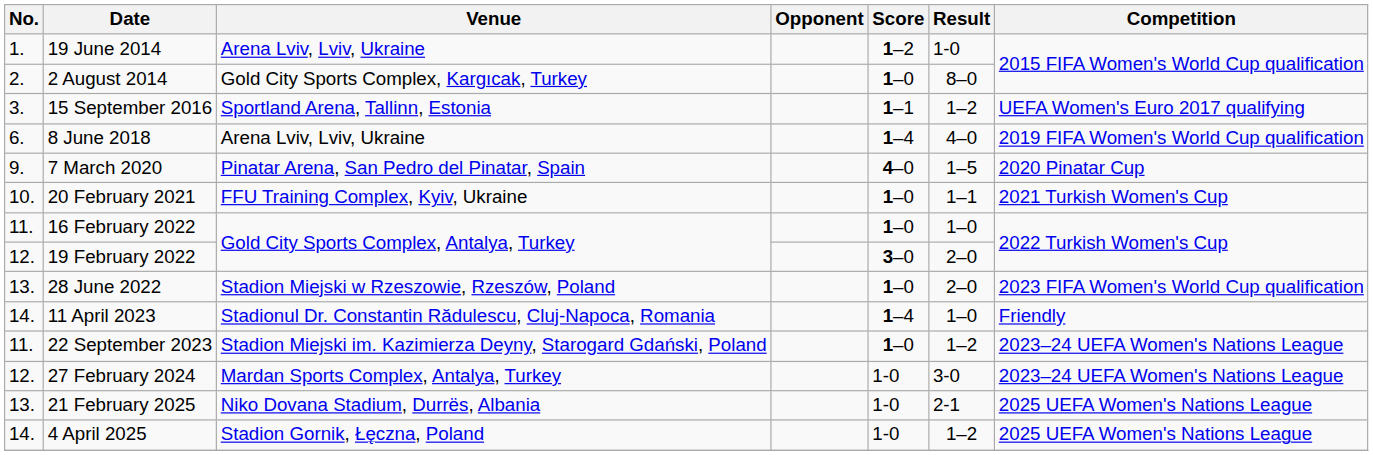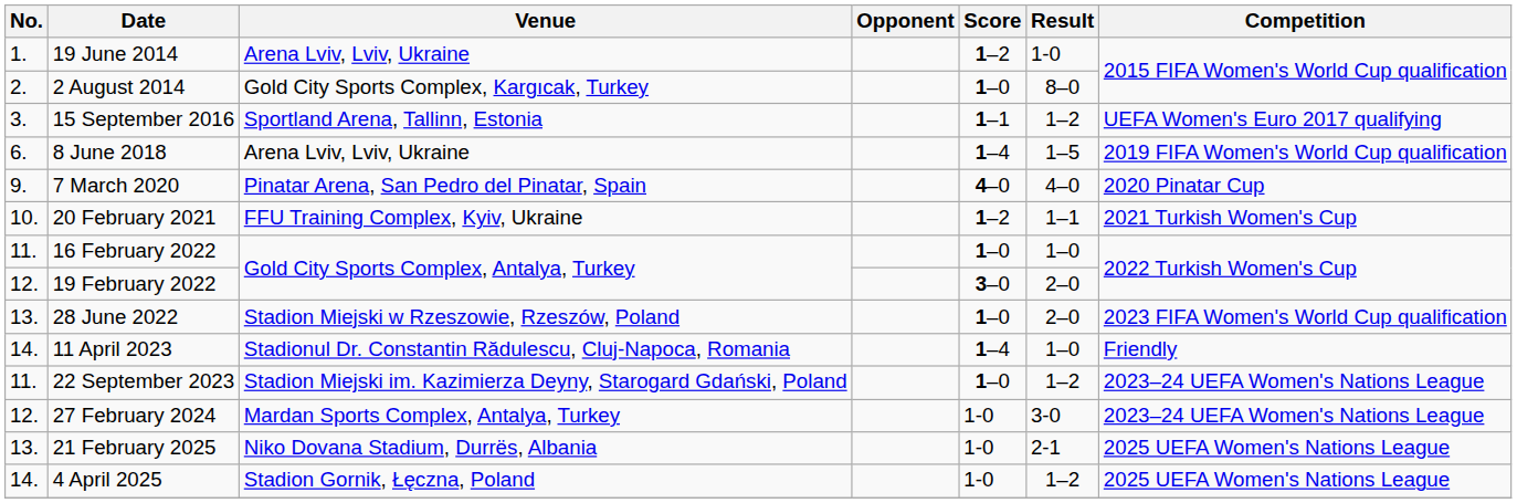 <table class="wikitable">
 <tr>
 <th>No.</th>
 <th>Date</th>
 <th>Venue</th>
 <th>Opponent</th>
 <th>Score</th>
 <th>Result</th>
 <th>Competition</th>
 </tr>
 <tr>
 <td>1.</td>
 <td>19 June 2014</td>
 <td><a href='#'>Arena Lviv</a>, <a href='#'>Lviv</a>, <a href='#'>Ukraine</a></td>
 <td></td>
 <td align=center><strong>1</strong>–2</td>
 <td>1-0</td>
 <td rowspan=2><a href='#'>2015 FIFA Women's World Cup qualification</a></td>
 </tr>
 <tr>
 <td>2.</td>
 <td>2 August 2014</td>
 <td>Gold City Sports Complex, <a href='#'>Kargıcak</a>, <a href='#'>Turkey</a></td>
 <td></td>
 <td align=center><strong>1</strong>–0</td>
 <td align=center>8–0</td>
 </tr>
 <tr>
 <td>3.</td>
 <td>15 September 2016</td>
 <td><a href='#'>Sportland Arena</a>, <a href='#'>Tallinn</a>, <a href='#'>Estonia</a></td>
 <td></td>
 <td align=center><strong>1</strong>–1</td>
 <td align=center>1–2</td>
 <td><a href='#'>UEFA Women's Euro 2017 qualifying</a></td>
 </tr>
 <tr>
 <td>6.</td>
 <td>8 June 2018</td>
 <td>Arena Lviv, Lviv, Ukraine</td>
 <td></td>
 <td align=center><strong>1</strong>–4</td>
-<td align=center>4–0</td>
+<td align=center>1–5</td>
 <td><a href='#'>2019 FIFA Women's World Cup qualification</a></td>
 </tr>
 <tr>
 <td>9.</td>
 <td>7 March 2020</td>
 <td><a href='#'>Pinatar Arena</a>, <a href='#'>San Pedro del Pinatar</a>, <a href='#'>Spain</a></td>
 <td></td>
 <td align=center><strong>4</strong>–0</td>
-<td align=center>1–5</td>
+<td align=center>4–0</td>
 <td><a href='#'>2020 Pinatar Cup</a></td>
 </tr>
 <tr>
 <td>10.</td>
 <td>20 February 2021</td>
 <td><a href='#'>FFU Training Complex</a>, <a href='#'>Kyiv</a>, Ukraine</td>
 <td></td>
-<td align=center><strong>1</strong>–0</td>
+<td align=center><strong>1</strong>–2</td>
 <td align=center>1–1</td>
 <td><a href='#'>2021 Turkish Women's Cup</a></td>
 </tr>
 <tr>
 <td>11.</td>
 <td>16 February 2022</td>
 <td rowspan=2><a href='#'>Gold City Sports Complex</a>, <a href='#'>Antalya</a>, <a href='#'>Turkey</a></td>
 <td></td>
 <td align=center><strong>1</strong>–0</td>
 <td align=center>1–0</td>
 <td rowspan=2><a href='#'>2022 Turkish Women's Cup</a></td>
 </tr>
 <tr>
 <td>12.</td>
 <td>19 February 2022</td>
 <td></td>
 <td align=center><strong>3</strong>–0</td>
 <td align=center>2–0</td>
 </tr>
 <tr>
 <td>13.</td>
 <td>28 June 2022</td>
 <td><a href='#'>Stadion Miejski w Rzeszowie</a>, <a href='#'>Rzeszów</a>, <a href='#'>Poland</a></td>
 <td></td>
 <td align=center><strong>1</strong>–0</td>
 <td align=center>2–0</td>
 <td><a href='#'>2023 FIFA Women's World Cup qualification</a></td>
 </tr>
 <tr>
 <td>14.</td>
 <td>11 April 2023</td>
 <td><a href='#'>Stadionul Dr. Constantin Rădulescu</a>, <a href='#'>Cluj-Napoca</a>, <a href='#'>Romania</a></td>
 <td></td>
 <td align=center><strong>1</strong>–4</td>
 <td align=center>1–0</td>
 <td><a href='#'>Friendly</a></td>
 </tr>
 <tr>
 <td>11.</td>
 <td>22 September 2023</td>
 <td><a href='#'>Stadion Miejski im. Kazimierza Deyny</a>, <a href='#'>Starogard Gdański</a>, <a href='#'>Poland</a></td>
 <td></td>
 <td align=center><strong>1</strong>–0</td>
 <td align=center>1–2</td>
 <td><a href='#'>2023–24 UEFA Women's Nations League</a></td>
 </tr>
 <tr>
 <td>12.</td>
 <td>27 February 2024</td>
 <td><a href='#'>Mardan Sports Complex</a>, <a href='#'>Antalya</a>, <a href='#'>Turkey</a></td>
 <td></td>
 <td>1-0</td>
 <td>3-0</td>
 <td><a href='#'>2023–24 UEFA Women's Nations League</a></td>
 </tr>
 <tr>
 <td>13.</td>
 <td>21 February 2025</td>
 <td><a href='#'>Niko Dovana Stadium</a>, <a href='#'>Durrës</a>, <a href='#'>Albania</a></td>
 <td></td>
 <td>1-0</td>
 <td>2-1</td>
 <td><a href='#'>2025 UEFA Women's Nations League</a></td>
 </tr>
 <tr>
 <td>14.</td>
 <td>4 April 2025</td>
 <td><a href='#'>Stadion Gornik</a>, <a href='#'>Łęczna</a>, <a href='#'>Poland</a></td>
 <td></td>
 <td>1-0</td>
 <td align=center>1–2</td>
 <td><a href='#'>2025 UEFA Women's Nations League</a></td>
 </tr>
 <tr>
 </tr>
 </table>
